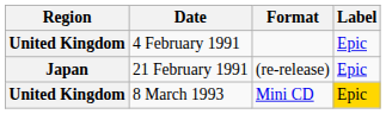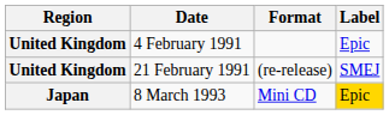 <table class="wikitable plainrowheaders">
 <tr>
 <th scope="col">Region</th>
 <th scope="col">Date</th>
 <th scope="col">Format</th>
 <th scope="col">Label</th>
 </tr>
 <tr>
 <th scope="row">United Kingdom</th>
 <td>4 February 1991</td>
 <td></td>
 <td><a href='#'>Epic</a></td>
 </tr>
 <tr>
-<th scope="row">Japan</th>
+<th scope="row">United Kingdom</th>
 <td>21 February 1991</td>
 <td> (re-release)</td>
-<td><a href='#'>Epic</a></td>
+<td><a href='#'>SMEJ</a></td>
 </tr>
 <tr>
-<th scope="row">United Kingdom</th>
+<th scope="row">Japan</th>
 <td>8 March 1993</td>
 <td><a href='#'>Mini CD</a></td>
 <td style="background: gold;">Epic</td>
 </tr>
 </table>
